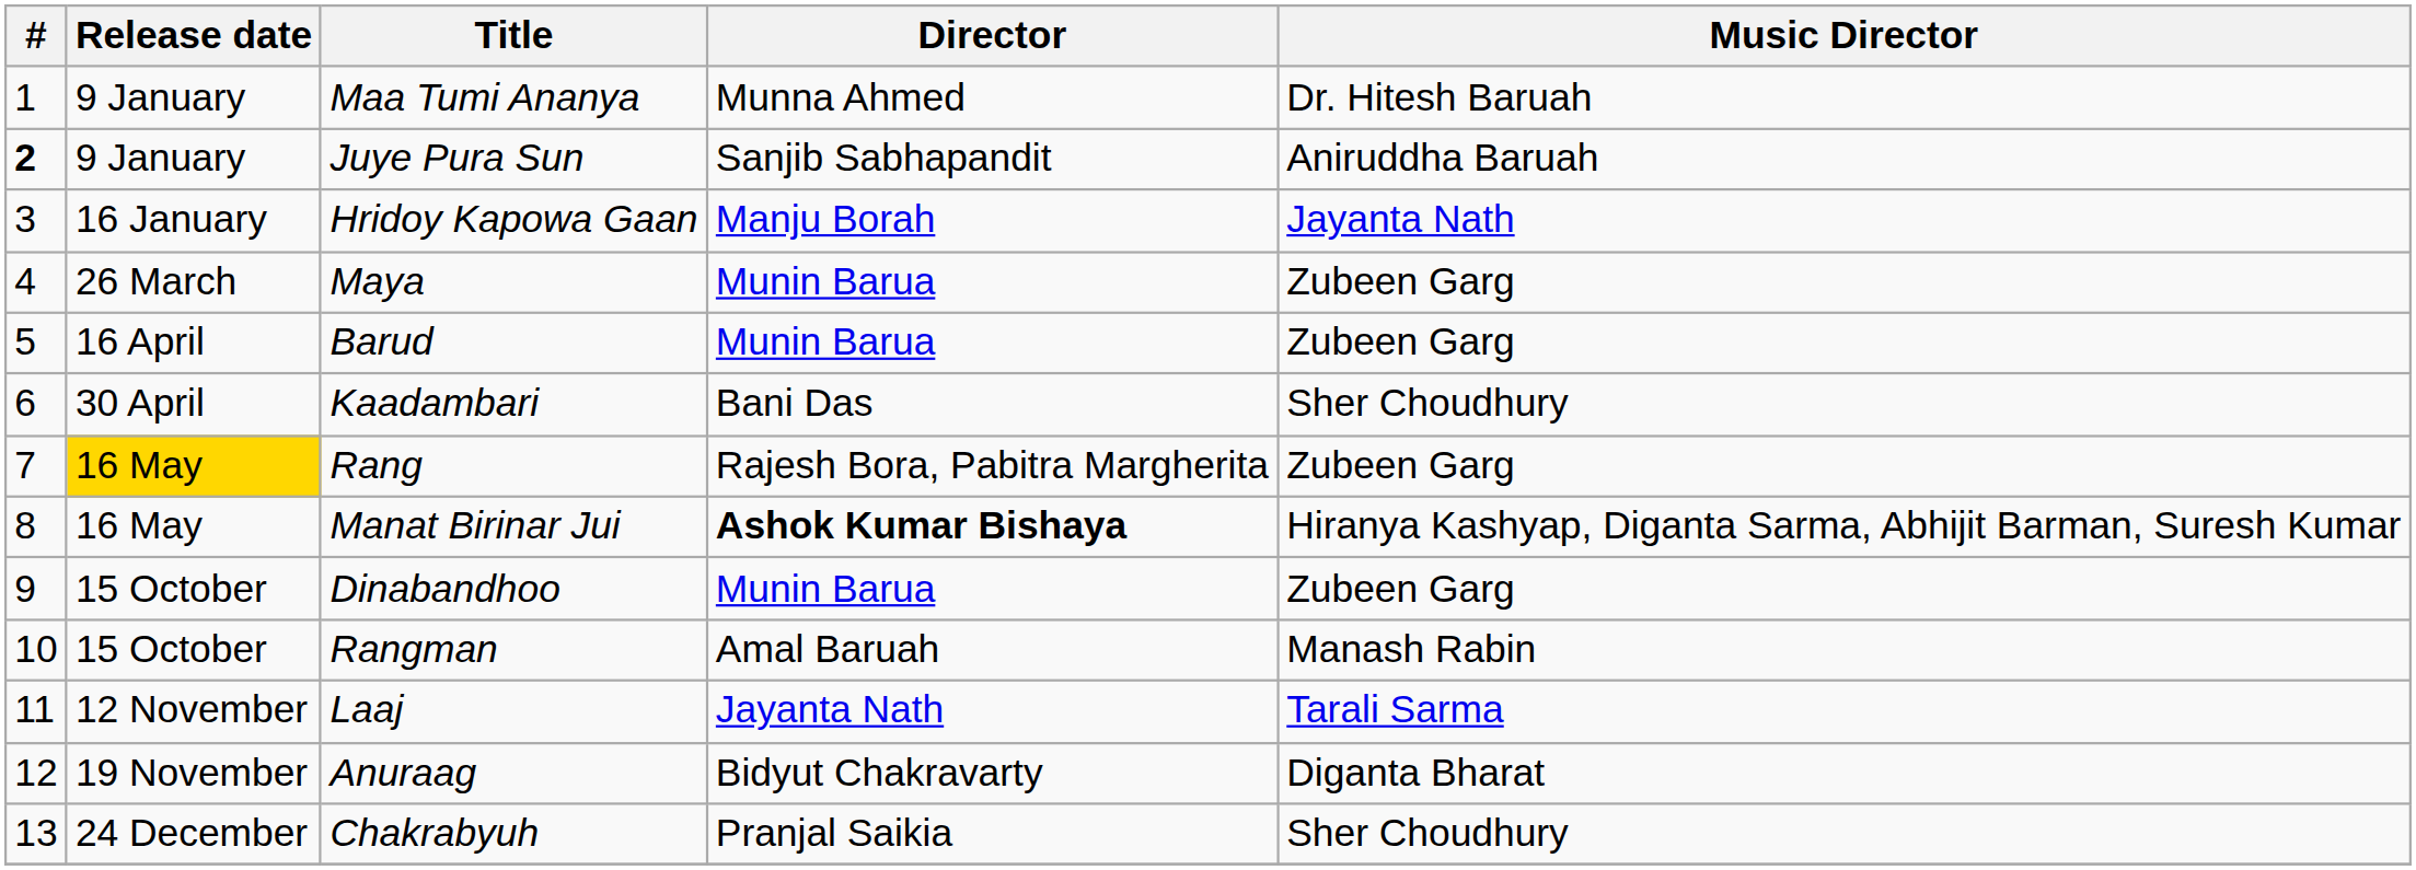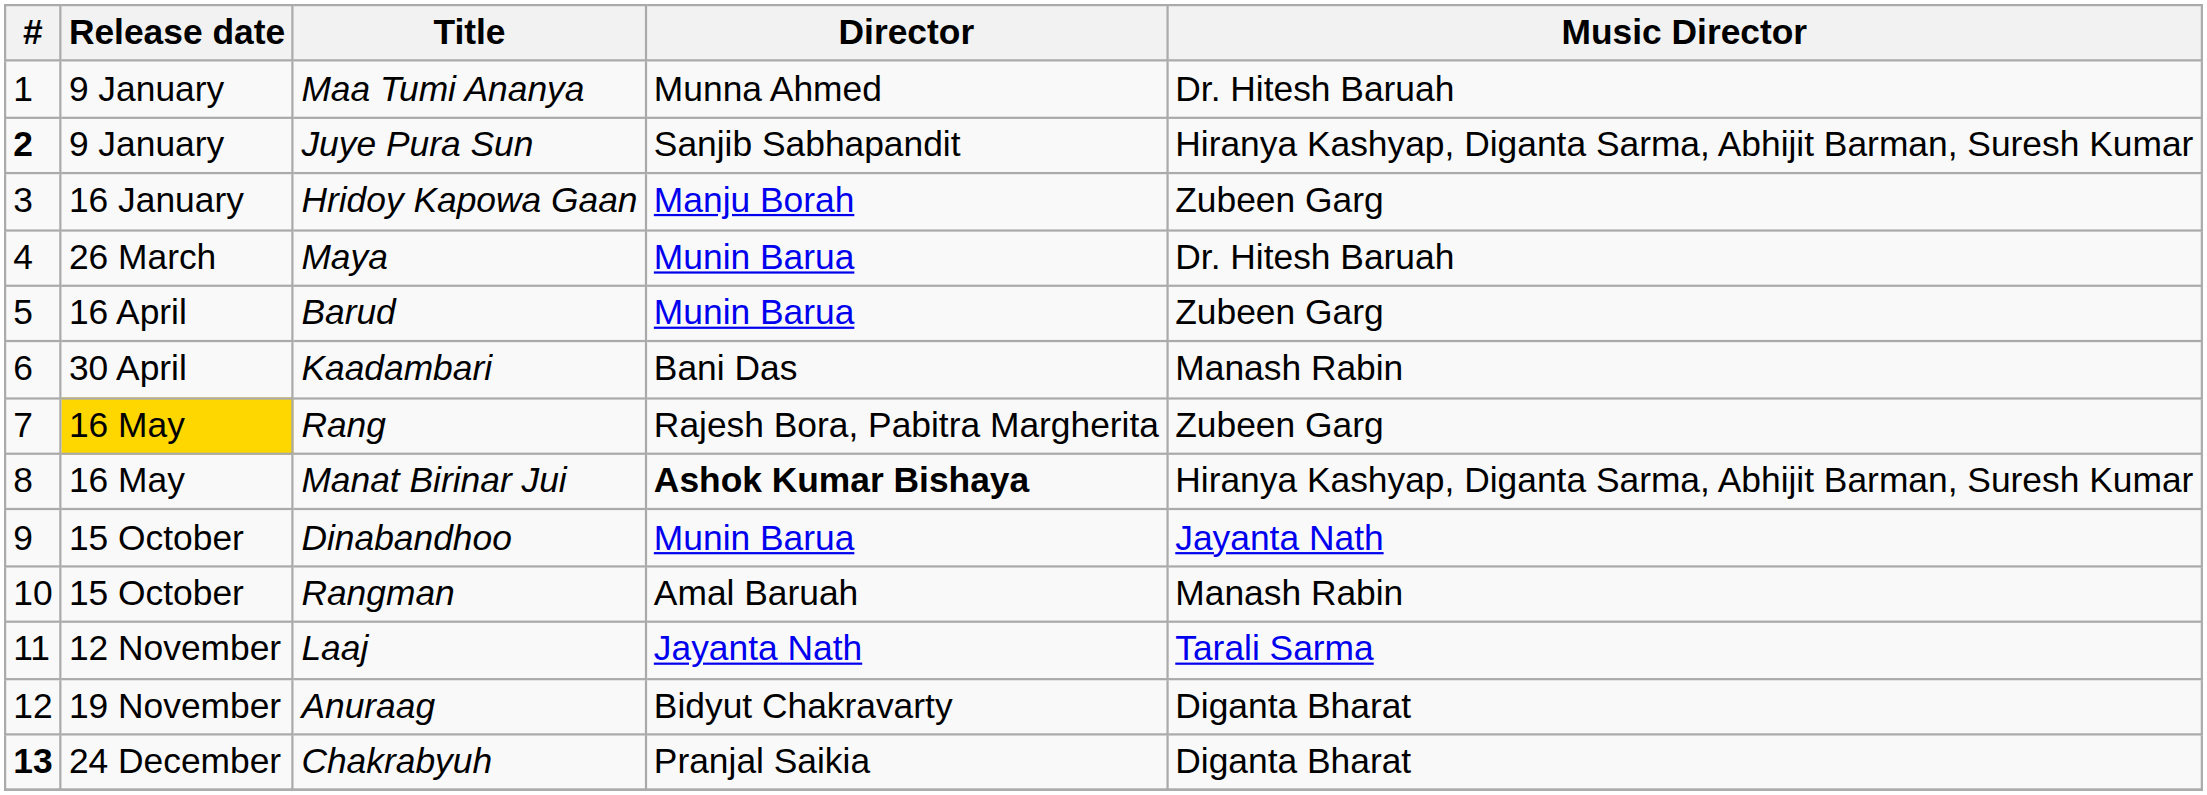 <table class="wikitable" border="0">
 <tr>
 <th>#</th>
 <th>Release date</th>
 <th>Title</th>
 <th>Director</th>
 <th>Music Director</th>
 </tr>
 <tr>
 <td>1</td>
 <td>9 January</td>
 <td><em>Maa Tumi Ananya</em></td>
 <td>Munna Ahmed</td>
 <td>Dr. Hitesh Baruah</td>
 </tr>
 <tr>
 <td><strong>2</strong></td>
 <td>9 January</td>
 <td><em>Juye Pura Sun</em></td>
 <td>Sanjib Sabhapandit</td>
-<td>Aniruddha Baruah</td>
+<td>Hiranya Kashyap, Diganta Sarma, Abhijit Barman, Suresh Kumar</td>
 </tr>
 <tr>
 <td>3</td>
 <td>16 January</td>
 <td><em>Hridoy Kapowa Gaan</em></td>
 <td><a href='#'>Manju Borah</a></td>
-<td><a href='#'>Jayanta Nath</a></td>
+<td>Zubeen Garg</td>
 </tr>
 <tr>
 <td>4</td>
 <td>26 March</td>
 <td><em>Maya</em></td>
 <td><a href='#'>Munin Barua</a></td>
-<td>Zubeen Garg</td>
+<td>Dr. Hitesh Baruah</td>
 </tr>
 <tr>
 <td>5</td>
 <td>16 April</td>
 <td><em>Barud</em></td>
 <td><a href='#'>Munin Barua</a></td>
 <td>Zubeen Garg</td>
 </tr>
 <tr>
 <td>6</td>
 <td>30 April</td>
 <td><em>Kaadambari</em></td>
 <td>Bani Das</td>
-<td>Sher Choudhury</td>
+<td>Manash Rabin</td>
 </tr>
 <tr>
 <td>7</td>
 <td style="background: gold;">16 May</td>
 <td><em>Rang</em></td>
 <td>Rajesh Bora, Pabitra Margherita</td>
 <td>Zubeen Garg</td>
 </tr>
 <tr>
 <td>8</td>
 <td>16 May</td>
 <td><em>Manat Birinar Jui</em></td>
 <td><strong>Ashok Kumar Bishaya</strong></td>
 <td>Hiranya Kashyap, Diganta Sarma, Abhijit Barman, Suresh Kumar</td>
 </tr>
 <tr>
 <td>9</td>
 <td>15 October</td>
 <td><em>Dinabandhoo</em></td>
 <td><a href='#'>Munin Barua</a></td>
-<td>Zubeen Garg</td>
+<td><a href='#'>Jayanta Nath</a></td>
 </tr>
 <tr>
 <td>10</td>
 <td>15 October</td>
 <td><em>Rangman</em></td>
 <td>Amal Baruah</td>
 <td>Manash Rabin</td>
 </tr>
 <tr>
 <td>11</td>
 <td>12 November</td>
 <td><em>Laaj</em></td>
 <td><a href='#'>Jayanta Nath</a></td>
 <td><a href='#'>Tarali Sarma</a></td>
 </tr>
 <tr>
 <td>12</td>
 <td>19 November</td>
 <td><em>Anuraag</em></td>
 <td>Bidyut Chakravarty</td>
 <td>Diganta Bharat</td>
 </tr>
 <tr>
-<td>13</td>
+<td><strong>13</strong></td>
 <td>24 December</td>
 <td><em>Chakrabyuh</em></td>
 <td>Pranjal Saikia</td>
-<td>Sher Choudhury</td>
+<td>Diganta Bharat</td>
 </tr>
 <tr>
 </tr>
 </table>
